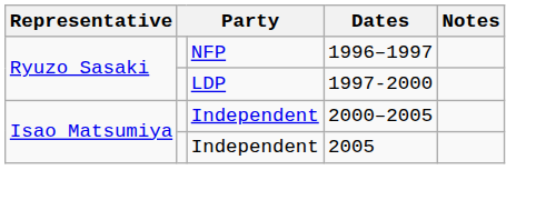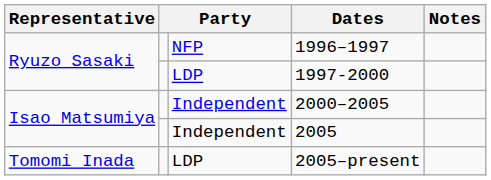 <table class=wikitable>
 <tr valign=bottom>
 <th>Representative</th>
 <th colspan="2">Party</th>
 <th>Dates</th>
 <th>Notes</th>
 </tr>
 <tr>
 <td rowspan="2"><a href='#'>Ryuzo Sasaki</a></td>
 <td bgcolor=></td>
 <td><a href='#'>NFP</a></td>
 <td>1996–1997</td>
 <td></td>
 </tr>
 <tr>
 <td bgcolor=></td>
 <td><a href='#'>LDP</a></td>
 <td>1997-2000</td>
 <td></td>
 </tr>
 <tr>
 <td rowspan="2"><a href='#'>Isao Matsumiya</a></td>
 <td bgcolor=></td>
 <td><a href='#'>Independent</a></td>
 <td>2000–2005</td>
 <td></td>
 </tr>
 <tr>
 <td bgcolor=></td>
 <td>Independent</td>
 <td>2005</td>
 <td></td>
 </tr>
+<tr>
+<td><a href='#'>Tomomi Inada</a></td>
+<td bgcolor=></td>
+<td>LDP</td>
+<td>2005–present</td>
+<td></td>
+</tr>
 </table>
